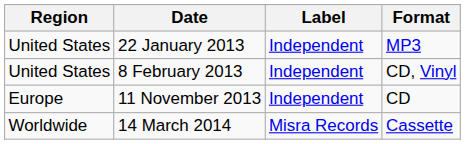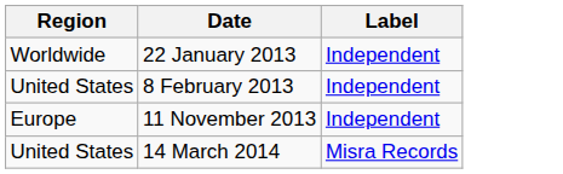 <table class="wikitable">
 <tr>
 <th>Region</th>
 <th>Date</th>
 <th>Label</th>
-<th>Format</th>
 </tr>
 <tr>
-<td>United States</td>
+<td>Worldwide</td>
 <td>22 January 2013</td>
 <td><a href='#'>Independent</a></td>
-<td><a href='#'>MP3</a></td>
 </tr>
 <tr>
 <td>United States</td>
 <td>8 February 2013</td>
 <td><a href='#'>Independent</a></td>
-<td>CD, <a href='#'>Vinyl</a></td>
 </tr>
 <tr>
 <td>Europe</td>
 <td>11 November 2013</td>
 <td><a href='#'>Independent</a></td>
-<td>CD</td>
 </tr>
 <tr>
-<td>Worldwide</td>
+<td>United States</td>
 <td>14 March 2014</td>
 <td><a href='#'>Misra Records</a></td>
-<td><a href='#'>Cassette</a></td>
 </tr>
 </table>
